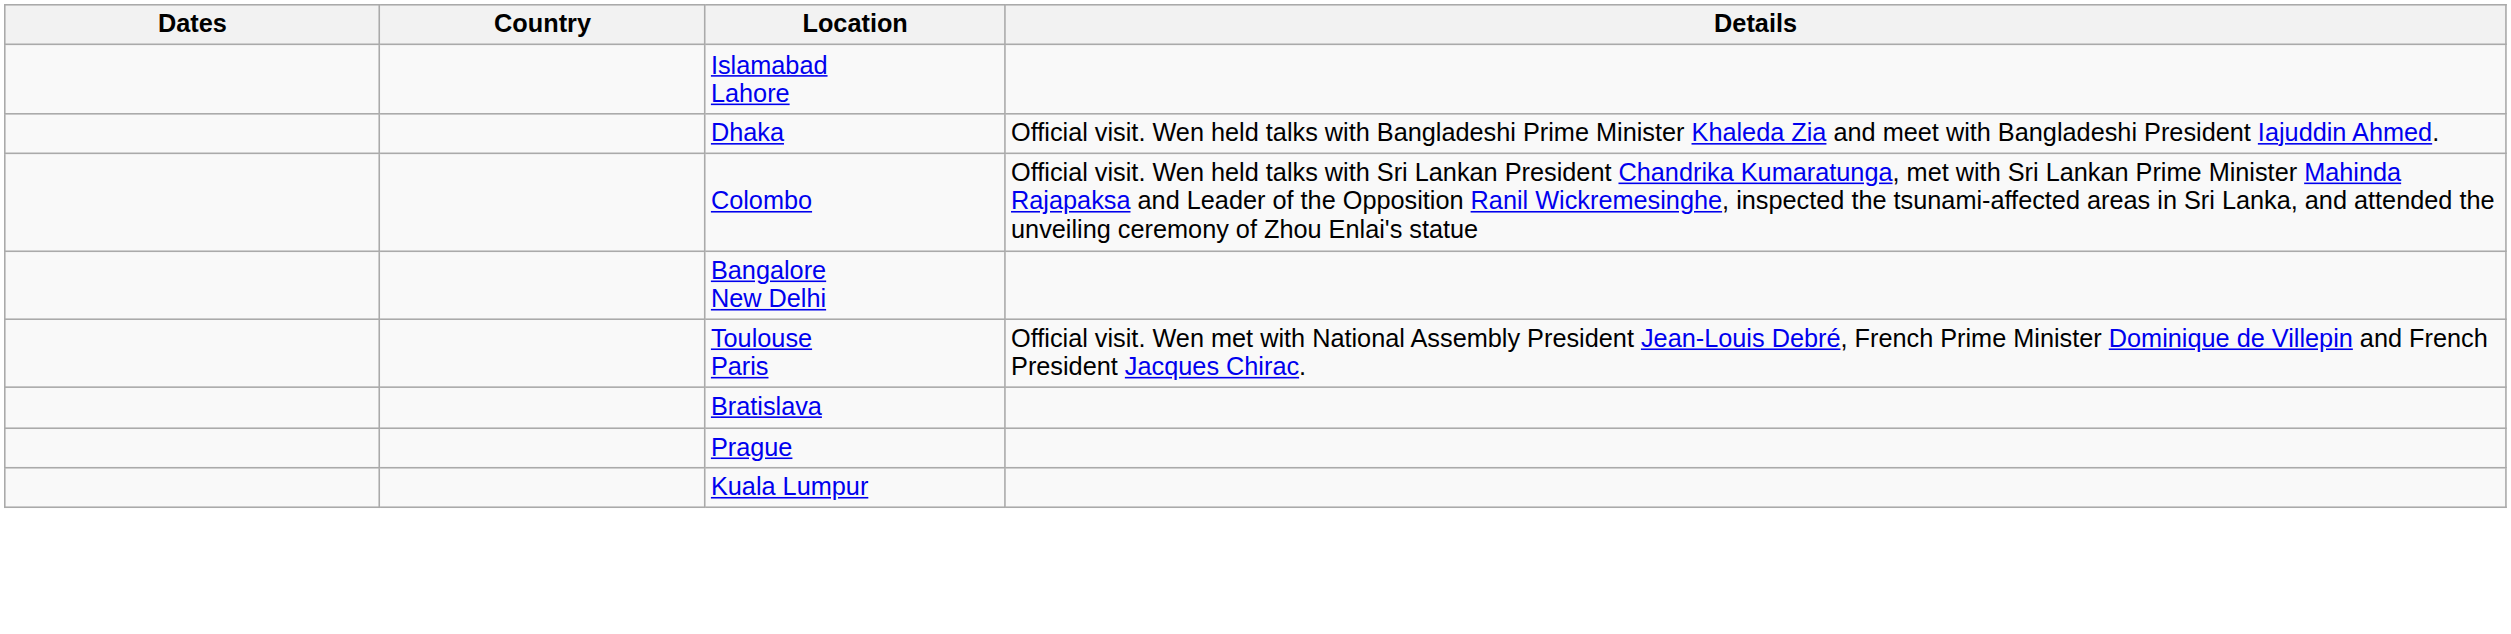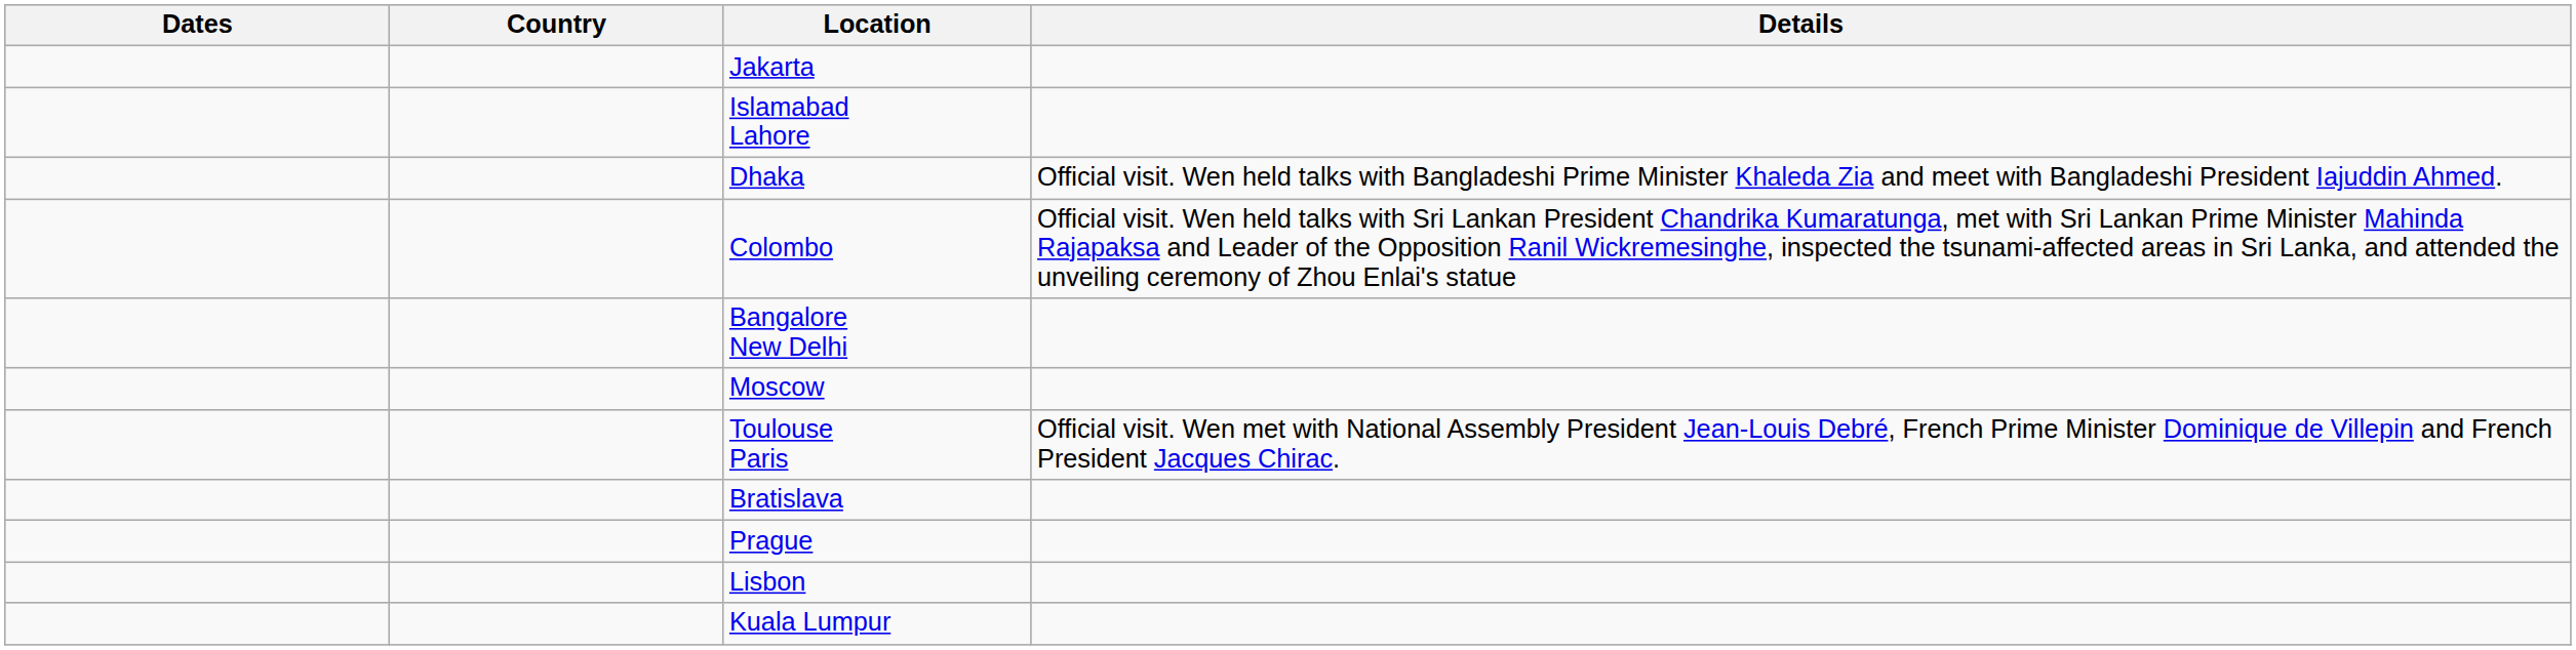 <table class="wikitable sortable mw-collapsible" border="1" style="margin: 1em auto 1em auto">
 <tr>
 <th style="width: 15%;">Dates</th>
 <th style="width: 13%;">Country</th>
 <th style="width: 12%;">Location</th>
 <th style="width: 60%;">Details</th>
+</tr>
+<tr>
+<td></td>
+<td></td>
+<td><a href='#'>Jakarta</a></td>
+<td></td>
 </tr>
 <tr>
 <td></td>
 <td></td>
 <td><a href='#'>Islamabad</a><br><a href='#'>Lahore</a></td>
 <td></td>
 </tr>
 <tr>
 <td></td>
 <td></td>
 <td><a href='#'>Dhaka</a></td>
 <td>Official visit. Wen held talks with Bangladeshi Prime Minister <a href='#'>Khaleda Zia</a> and meet with Bangladeshi President <a href='#'>Iajuddin Ahmed</a>.</td>
 </tr>
 <tr>
 <td></td>
 <td></td>
 <td><a href='#'>Colombo</a></td>
 <td>Official visit. Wen held talks with Sri Lankan President <a href='#'>Chandrika Kumaratunga</a>, met with Sri Lankan Prime Minister <a href='#'>Mahinda Rajapaksa</a> and Leader of the Opposition <a href='#'>Ranil Wickremesinghe</a>, inspected the tsunami-affected areas in Sri Lanka, and attended the unveiling ceremony of Zhou Enlai's statue</td>
 </tr>
 <tr>
 <td></td>
 <td></td>
 <td><a href='#'>Bangalore</a><br><a href='#'>New Delhi</a></td>
 <td></td>
 </tr>
 <tr>
 <td></td>
 <td></td>
+<td><a href='#'>Moscow</a></td>
+<td></td>
+</tr>
+<tr>
+<td></td>
+<td></td>
 <td><a href='#'>Toulouse</a><br><a href='#'>Paris</a></td>
 <td>Official visit. Wen met with National Assembly President <a href='#'>Jean-Louis Debré</a>, French Prime Minister <a href='#'>Dominique de Villepin</a> and French President <a href='#'>Jacques Chirac</a>.</td>
 </tr>
 <tr>
 <td></td>
 <td></td>
 <td><a href='#'>Bratislava</a></td>
 <td></td>
 </tr>
 <tr>
 <td></td>
 <td></td>
 <td><a href='#'>Prague</a></td>
 <td></td>
 </tr>
 <tr>
 <td></td>
 <td></td>
+<td><a href='#'>Lisbon</a></td>
+<td></td>
+</tr>
+<tr>
+<td></td>
+<td></td>
 <td><a href='#'>Kuala Lumpur</a></td>
 <td></td>
 </tr>
 </table>
